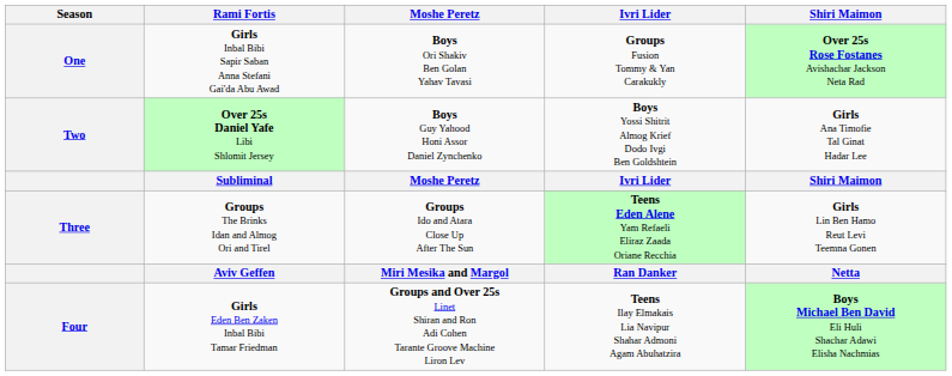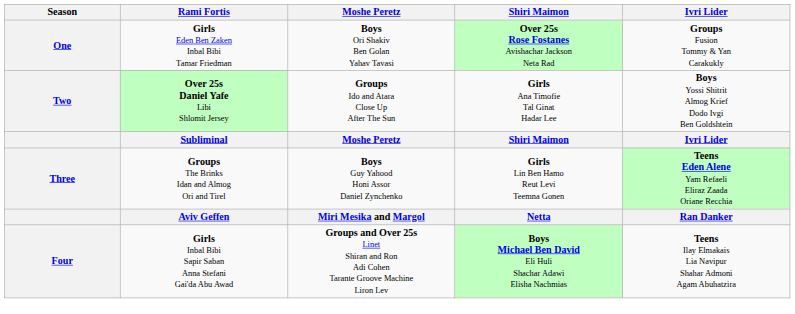 <table class="wikitable" style="text-align:center">
 <tr>
 <th style="width:9%;" scope="col">Season</th>
 <th style="width:13%;" scope="col"><a href='#'>Rami Fortis</a></th>
 <th style="width:13%;" scope="col"><a href='#'>Moshe Peretz</a></th>
+<th style="width:13%;" scope="col"><a href='#'>Shiri Maimon</a></th>
 <th style="width:13%;" scope="col"><a href='#'>Ivri Lider</a></th>
-<th style="width:13%;" scope="col"><a href='#'>Shiri Maimon</a></th>
 </tr>
 <tr>
 <th scope="row"><a href='#'>One</a></th>
-<td><strong>Girls</strong><br><small>Inbal Bibi<br>Sapir Saban<br>Anna Stefani<br>Gai'da Abu Awad</small></td>
+<td><strong>Girls</strong><br><small><a href='#'>Eden Ben Zaken</a><br>Inbal Bibi<br>Tamar Friedman</small></td>
 <td><strong>Boys</strong><br><small>Ori Shakiv<br>Ben Golan<br>Yahav Tavasi</small></td>
+<td style="background:#BFFFC0;"><strong>Over 25s</strong><br><strong><a href='#'>Rose Fostanes</a></strong><br><small>Avishachar Jackson<br>Neta Rad</small></td>
 <td><strong>Groups</strong><br><small>Fusion<br>Tommy & Yan<br>Carakukly</small></td>
-<td style="background:#BFFFC0;"><strong>Over 25s</strong><br><strong><a href='#'>Rose Fostanes</a></strong><br><small>Avishachar Jackson<br>Neta Rad</small></td>
 </tr>
 <tr>
 <th scope="row"><a href='#'>Two</a></th>
 <td style="background:#BFFFC0;"><strong>Over 25s</strong><br><strong>Daniel Yafe</strong><br><small>Libi<br>Shlomit Jersey</small></td>
-<td><strong>Boys</strong><br><small>Guy Yahood<br>Honi Assor<br>Daniel Zynchenko</small></td>
+<td><strong>Groups</strong><br><small>Ido and Atara<br>Close Up<br>After The Sun</small></td>
+<td><strong>Girls</strong><br><small>Ana Timofie<br>Tal Ginat<br>Hadar Lee</small></td>
 <td><strong>Boys</strong><br><small>Yossi Shitrit<br>Almog Krief<br>Dodo Ivgi<br>Ben Goldshtein</small></td>
-<td><strong>Girls</strong><br><small>Ana Timofie<br>Tal Ginat<br>Hadar Lee</small></td>
 </tr>
 <tr>
 <th style="width:9%;" scope="col"></th>
 <th style="width:13%;" scope="col"><a href='#'>Subliminal</a></th>
 <th style="width:13%;" scope="col"><a href='#'>Moshe Peretz</a></th>
+<th style="width:13%;" scope="col"><a href='#'>Shiri Maimon</a></th>
 <th style="width:13%;" scope="col"><a href='#'>Ivri Lider</a></th>
-<th style="width:13%;" scope="col"><a href='#'>Shiri Maimon</a></th>
 </tr>
 <tr>
 <th scope="row"><a href='#'>Three</a></th>
 <td><strong>Groups</strong><br><small>The Brinks<br>Idan and Almog<br>Ori and Tirel</small></td>
-<td><strong>Groups</strong><br><small>Ido and Atara<br>Close Up<br>After The Sun</small></td>
+<td><strong>Boys</strong><br><small>Guy Yahood<br>Honi Assor<br>Daniel Zynchenko</small></td>
+<td><strong>Girls</strong><br><small>Lin Ben Hamo<br>Reut Levi<br>Teemna Gonen</small></td>
 <td style="background:#BFFFC0;"><strong>Teens</strong><br><strong><a href='#'>Eden Alene</a></strong><br><small>Yam Refaeli<br>Eliraz Zaada<br>Oriane Recchia</small></td>
-<td><strong>Girls</strong><br><small>Lin Ben Hamo<br>Reut Levi<br>Teemna Gonen</small></td>
 </tr>
 <tr>
 <th style="width:9%;" scope="col"></th>
 <th style="width:13%;" scope="col"><a href='#'>Aviv Geffen</a></th>
 <th style="width:13%;" scope="col"><a href='#'>Miri Mesika</a> and <a href='#'>Margol</a></th>
+<th style="width:13%;" scope="col"><a href='#'>Netta</a></th>
 <th style="width:13%;" scope="col"><a href='#'>Ran Danker</a></th>
-<th style="width:13%;" scope="col"><a href='#'>Netta</a></th>
 </tr>
 <tr>
 <th scope="row"><a href='#'>Four</a></th>
-<td><strong>Girls</strong><br><small><a href='#'>Eden Ben Zaken</a><br>Inbal Bibi<br>Tamar Friedman</small></td>
+<td><strong>Girls</strong><br><small>Inbal Bibi<br>Sapir Saban<br>Anna Stefani<br>Gai'da Abu Awad</small></td>
 <td><strong>Groups and Over 25s</strong><br><small><a href='#'>Linet</a><br>Shiran and Ron<br>Adi Cohen<br>Tarante Groove Machine<br>Liron Lev</small></td>
+<td style="background:#BFFFC0;"><strong>Boys</strong><br><strong><a href='#'>Michael Ben David</a></strong><br><small>Eli Huli<br>Shachar Adawi<br>Elisha Nachmias</small></td>
 <td><strong>Teens</strong><br><small>Ilay Elmakais<br>Lia Navipur<br>Shahar Admoni<br>Agam Abuhatzira</small></td>
-<td style="background:#BFFFC0;"><strong>Boys</strong><br><strong><a href='#'>Michael Ben David</a></strong><br><small>Eli Huli<br>Shachar Adawi<br>Elisha Nachmias</small></td>
 </tr>
 </table>
